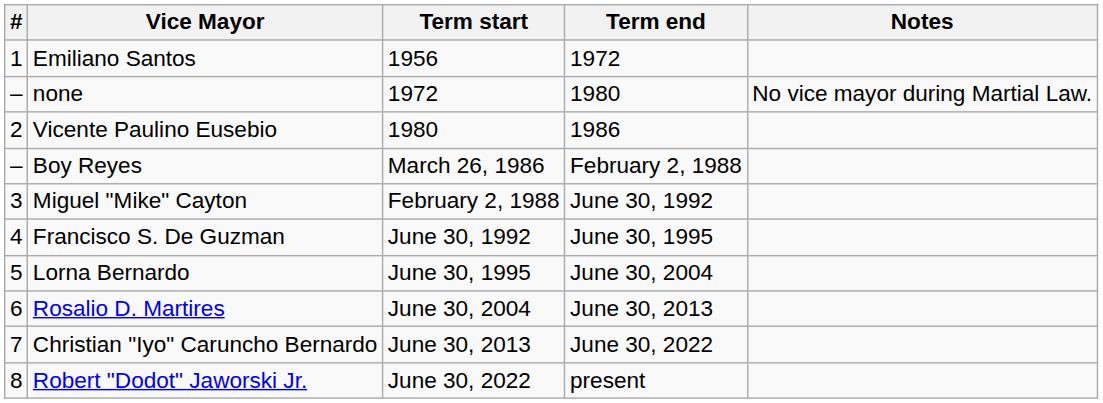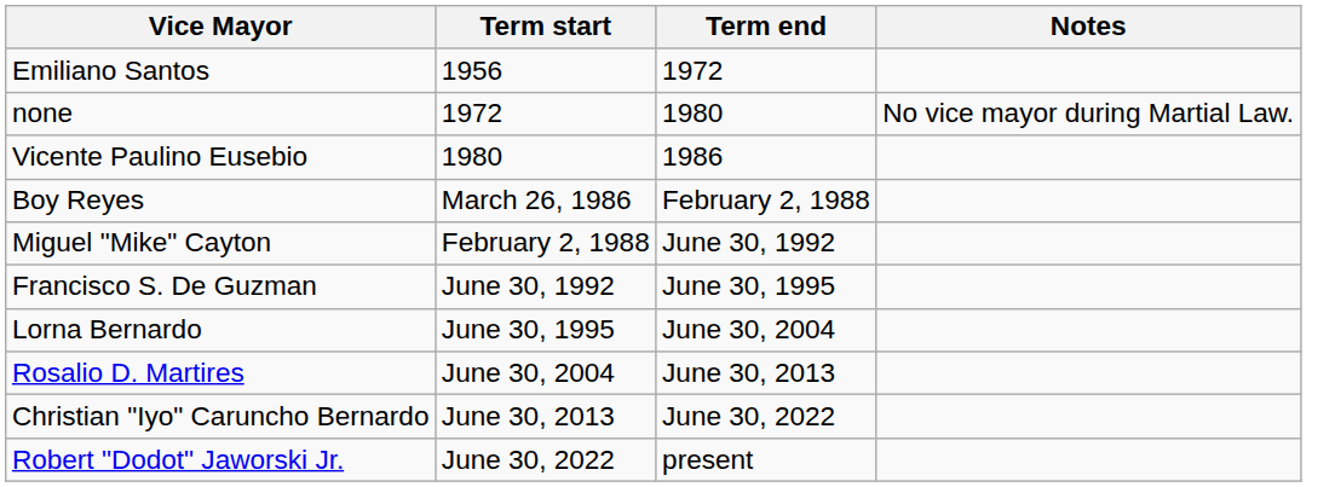 <table class="wikitable">
 <tr>
-<th>#</th>
 <th>Vice Mayor</th>
 <th>Term start</th>
 <th>Term end</th>
 <th>Notes</th>
 </tr>
 <tr>
-<td>1</td>
 <td>Emiliano Santos</td>
 <td>1956</td>
 <td>1972</td>
 <td></td>
 </tr>
 <tr>
-<td>–</td>
 <td>none</td>
 <td>1972</td>
 <td>1980</td>
 <td>No vice mayor during Martial Law.</td>
 </tr>
 <tr>
-<td>2</td>
 <td>Vicente Paulino Eusebio</td>
 <td>1980</td>
 <td>1986</td>
 <td></td>
 </tr>
 <tr>
-<td>–</td>
 <td>Boy Reyes</td>
 <td>March 26, 1986</td>
 <td>February 2, 1988</td>
 <td></td>
 </tr>
 <tr>
-<td>3</td>
 <td>Miguel "Mike" Cayton</td>
 <td>February 2, 1988</td>
 <td>June 30, 1992</td>
 <td></td>
 </tr>
 <tr>
-<td>4</td>
 <td>Francisco S. De Guzman</td>
 <td>June 30, 1992</td>
 <td>June 30, 1995</td>
 <td></td>
 </tr>
 <tr>
-<td>5</td>
 <td>Lorna Bernardo</td>
 <td>June 30, 1995</td>
 <td>June 30, 2004</td>
 <td></td>
 </tr>
 <tr>
-<td>6</td>
 <td><a href='#'>Rosalio D. Martires</a></td>
 <td>June 30, 2004</td>
 <td>June 30, 2013</td>
 <td></td>
 </tr>
 <tr>
-<td>7</td>
 <td>Christian "Iyo" Caruncho Bernardo</td>
 <td>June 30, 2013</td>
 <td>June 30, 2022</td>
 <td></td>
 </tr>
 <tr>
-<td>8</td>
 <td><a href='#'>Robert "Dodot" Jaworski Jr.</a></td>
 <td>June 30, 2022</td>
 <td>present</td>
 <td></td>
 </tr>
 </table>
